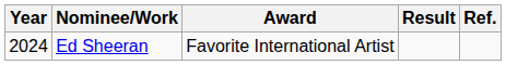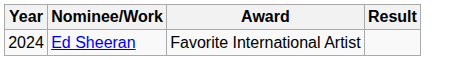 <table class="wikitable">
 <tr>
 <th>Year</th>
 <th>Nominee/Work</th>
 <th>Award</th>
 <th>Result</th>
-<th>Ref.</th>
 </tr>
 <tr>
 <td>2024</td>
 <td><a href='#'>Ed Sheeran</a></td>
 <td>Favorite International Artist</td>
 <td></td>
-<td></td>
 </tr>
 </table>
